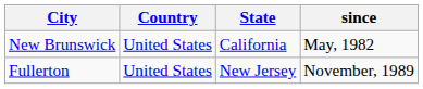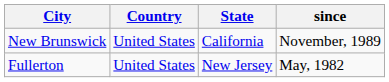 <table class="wikitable">
 <tr>
 <th><a href='#'>City</a></th>
 <th><a href='#'>Country</a></th>
 <th><a href='#'>State</a></th>
 <th>since</th>
 </tr>
 <tr>
 <td> <a href='#'>New Brunswick</a></td>
 <td><a href='#'>United States</a></td>
 <td> <a href='#'>California</a></td>
-<td>May, 1982</td>
+<td>November, 1989</td>
 </tr>
 <tr>
 <td> <a href='#'>Fullerton</a></td>
 <td><a href='#'>United States</a></td>
 <td> <a href='#'>New Jersey</a></td>
-<td>November, 1989</td>
+<td>May, 1982</td>
 </tr>
 </table>
